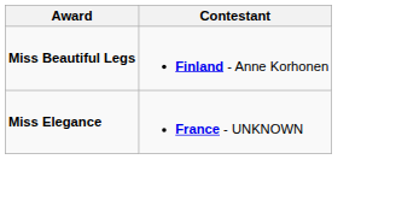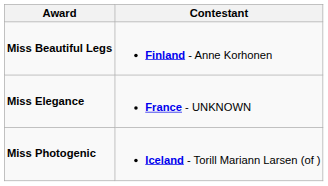 <table class="wikitable" border="1">
 <tr>
 <th>Award</th>
 <th>Contestant</th>
 </tr>
 <tr>
 <td><strong>Miss Beautiful Legs</strong></td>
 <td><br><ul><li><strong> <a href='#'>Finland</a></strong> - Anne Korhonen</li></ul></td>
 </tr>
 <tr>
 <td><strong>Miss Elegance</strong></td>
 <td><br><ul><li><strong> <a href='#'>France</a></strong> - UNKNOWN</li></ul></td>
 </tr>
+<tr>
+<td><strong>Miss Photogenic</strong></td>
+<td><br><ul><li><strong> <a href='#'>Iceland</a></strong> - Torill Mariann Larsen (of )</li></ul></td>
+</tr>
 </table>
